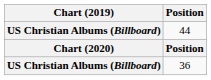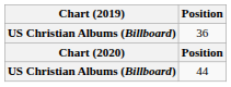 <table class="wikitable sortable plainrowheaders" style="text-align:center">
 <tr>
 <th scope="col">Chart (2019)</th>
 <th scope="col">Position</th>
 </tr>
 <tr>
 <th scope="row">US Christian Albums (<em>Billboard</em>)</th>
-<td>44</td>
+<td>36</td>
 </tr>
 <tr>
 <th scope="col">Chart (2020)</th>
 <th scope="col">Position</th>
 </tr>
 <tr>
 <th scope="row">US Christian Albums (<em>Billboard</em>)</th>
-<td>36</td>
+<td>44</td>
 </tr>
 </table>
